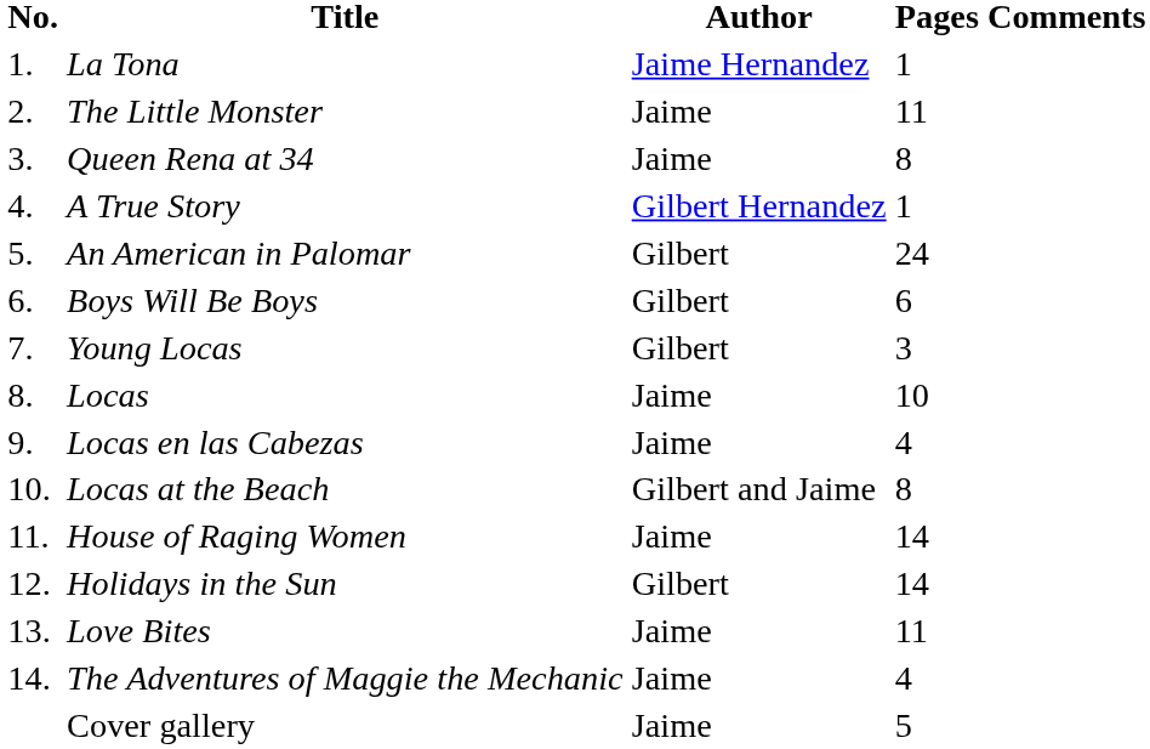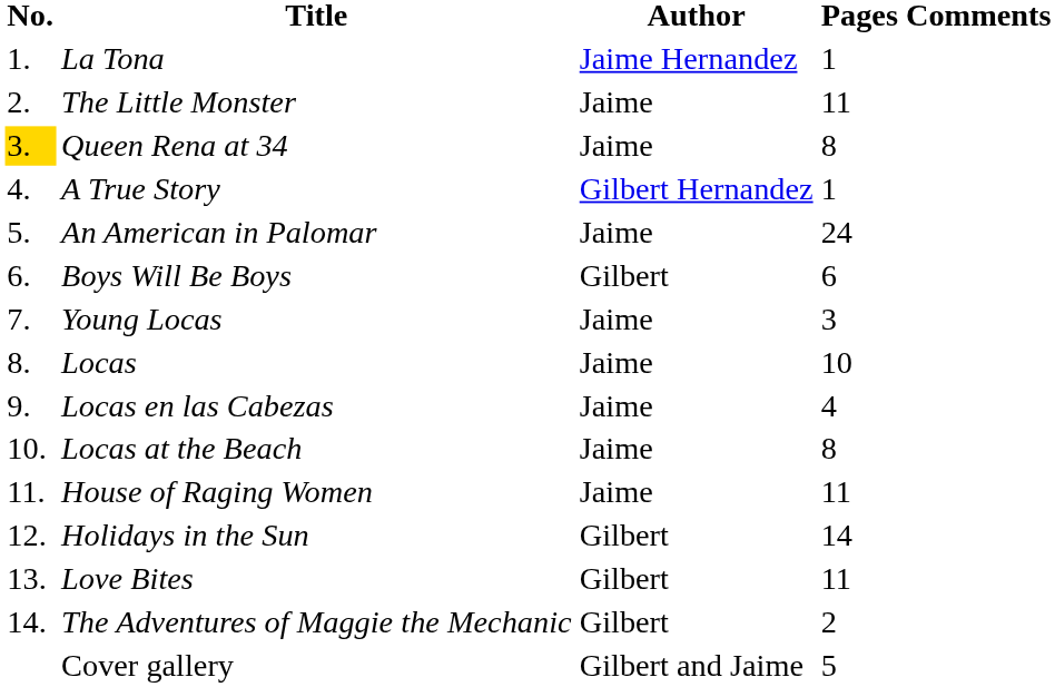 <table>
 <tr>
 <th>No.</th>
 <th>Title</th>
 <th>Author</th>
 <th>Pages</th>
 <th>Comments</th>
 </tr>
 <tr>
 <td>1.</td>
 <td><em>La Tona</em></td>
 <td><a href='#'>Jaime Hernandez</a></td>
 <td>1</td>
 <td></td>
 </tr>
 <tr>
 <td>2.</td>
 <td><em>The Little Monster</em></td>
 <td>Jaime</td>
 <td>11</td>
 <td></td>
 </tr>
 <tr>
-<td>3.</td>
+<td style="background: gold;">3.</td>
 <td><em>Queen Rena at 34</em></td>
 <td>Jaime</td>
 <td>8</td>
 <td></td>
 </tr>
 <tr>
 <td>4.</td>
 <td><em>A True Story</em></td>
 <td><a href='#'>Gilbert Hernandez</a></td>
 <td>1</td>
 <td></td>
 </tr>
 <tr>
 <td>5.</td>
 <td><em>An American in Palomar</em></td>
-<td>Gilbert</td>
+<td>Jaime</td>
 <td>24</td>
 <td></td>
 </tr>
 <tr>
 <td>6.</td>
 <td><em>Boys Will Be Boys</em></td>
 <td>Gilbert</td>
 <td>6</td>
 <td></td>
 </tr>
 <tr>
 <td>7.</td>
 <td><em>Young Locas</em></td>
-<td>Gilbert</td>
+<td>Jaime</td>
 <td>3</td>
 <td></td>
 </tr>
 <tr>
 <td>8.</td>
 <td><em>Locas</em></td>
 <td>Jaime</td>
 <td>10</td>
 <td></td>
 </tr>
 <tr>
 <td>9.</td>
 <td><em>Locas en las Cabezas</em></td>
 <td>Jaime</td>
 <td>4</td>
 <td></td>
 </tr>
 <tr>
 <td>10.</td>
 <td><em>Locas at the Beach</em></td>
-<td>Gilbert and Jaime</td>
+<td>Jaime</td>
 <td>8</td>
 <td></td>
 </tr>
 <tr>
 <td>11.</td>
 <td><em>House of Raging Women</em></td>
 <td>Jaime</td>
-<td>14</td>
+<td>11</td>
 <td></td>
 </tr>
 <tr>
 <td>12.</td>
 <td><em>Holidays in the Sun</em></td>
 <td>Gilbert</td>
 <td>14</td>
 <td></td>
 </tr>
 <tr>
 <td>13.</td>
 <td><em>Love Bites</em></td>
-<td>Jaime</td>
+<td>Gilbert</td>
 <td>11</td>
 <td></td>
 </tr>
 <tr>
 <td>14.</td>
 <td><em>The Adventures of Maggie the Mechanic</em></td>
-<td>Jaime</td>
-<td>4</td>
+<td>Gilbert</td>
+<td>2</td>
 <td></td>
 </tr>
 <tr>
 <td></td>
 <td>Cover gallery</td>
-<td>Jaime</td>
+<td>Gilbert and Jaime</td>
 <td>5</td>
 <td></td>
 </tr>
 <tr>
 </tr>
 </table>
